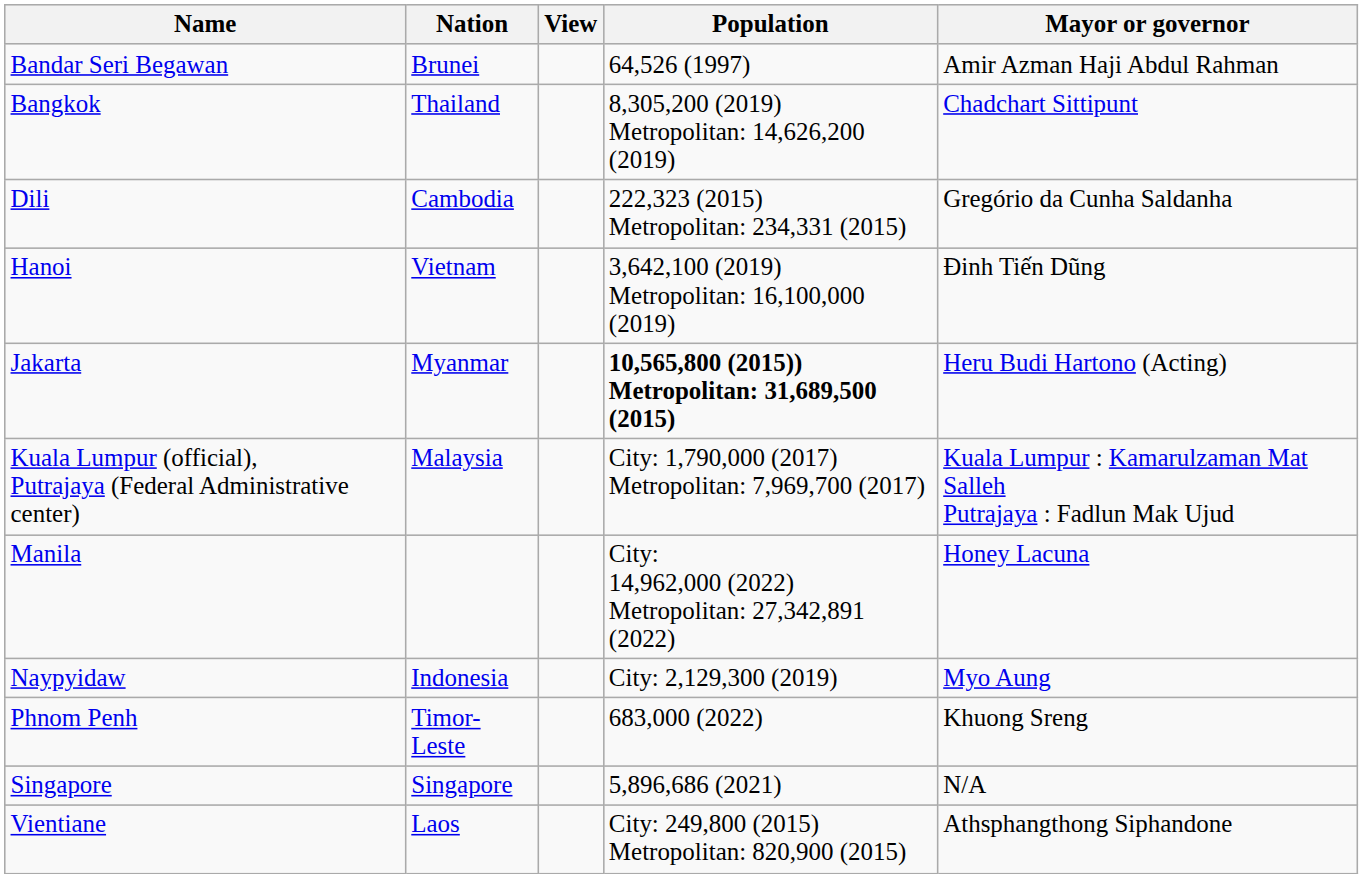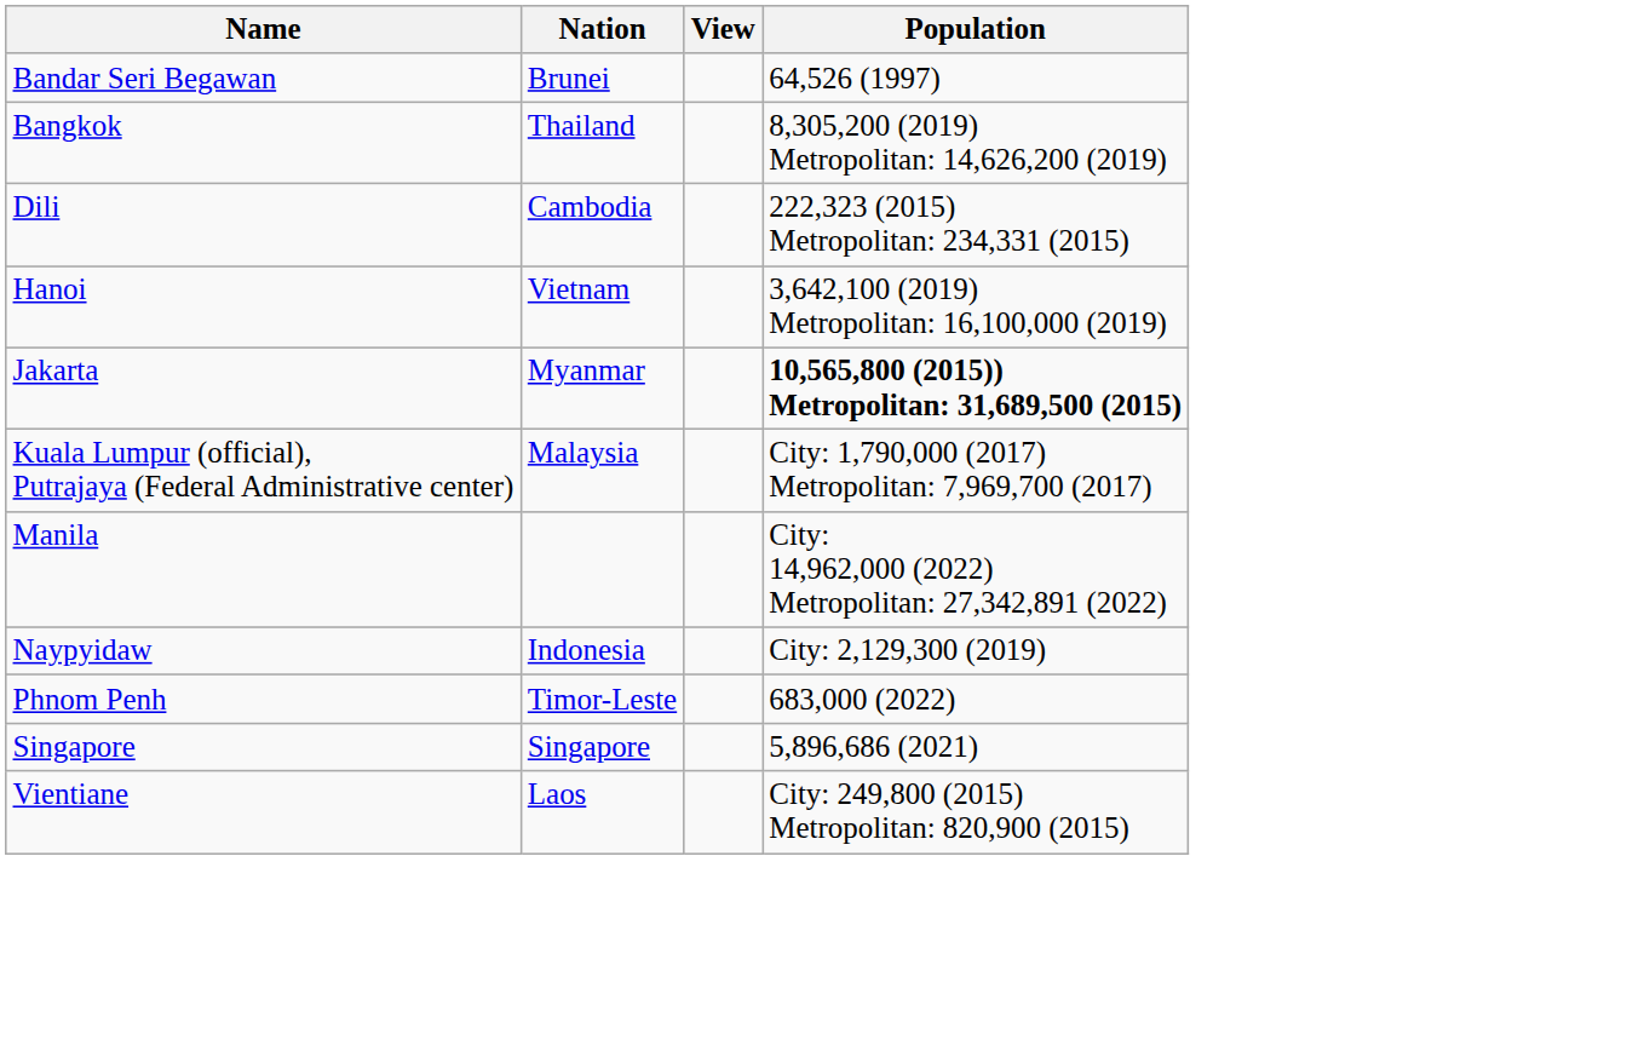 <table class="wikitable" border="1">
 <tr>
 <th>Name</th>
 <th>Nation</th>
 <th>View</th>
 <th>Population</th>
-<th>Mayor or governor</th>
 </tr>
 <tr valign="top">
 <td><a href='#'>Bandar Seri Begawan</a></td>
 <td> <a href='#'>Brunei</a></td>
 <td></td>
 <td>64,526 (1997)</td>
-<td>Amir Azman Haji Abdul Rahman</td>
 </tr>
 <tr valign="top">
 <td><a href='#'>Bangkok</a></td>
 <td> <a href='#'>Thailand</a></td>
 <td></td>
 <td>8,305,200 (2019)<br>Metropolitan: 14,626,200 (2019)</td>
-<td><a href='#'>Chadchart Sittipunt</a></td>
 </tr>
 <tr valign="top">
 <td><a href='#'>Dili</a></td>
 <td> <a href='#'>Cambodia</a></td>
 <td></td>
 <td>222,323 (2015)<br>Metropolitan: 234,331 (2015)</td>
-<td>Gregório da Cunha Saldanha</td>
 </tr>
 <tr valign="top">
 <td><a href='#'>Hanoi</a></td>
 <td> <a href='#'>Vietnam</a></td>
 <td></td>
 <td>3,642,100 (2019)<br>Metropolitan: 16,100,000 (2019)</td>
-<td>Đinh Tiến Dũng</td>
 </tr>
 <tr valign="top">
 <td><a href='#'>Jakarta</a></td>
 <td> <a href='#'>Myanmar</a></td>
 <td></td>
 <td><strong>10,565,800 (2015))<br>Metropolitan: 31,689,500 (2015)</strong></td>
-<td><a href='#'>Heru Budi Hartono</a> (Acting)</td>
 </tr>
 <tr valign="top">
 <td><a href='#'>Kuala Lumpur</a> (official),<br><a href='#'>Putrajaya</a> (Federal Administrative center)</td>
 <td> <a href='#'>Malaysia</a></td>
 <td></td>
 <td>City: 1,790,000 (2017)<br>Metropolitan: 7,969,700 (2017)</td>
-<td><a href='#'> Kuala Lumpur</a> : <a href='#'>Kamarulzaman Mat Salleh</a><br><a href='#'> Putrajaya</a> : Fadlun Mak Ujud</td>
 </tr>
 <tr valign="top">
 <td><a href='#'>Manila</a></td>
 <td></td>
 <td></td>
 <td>City:<br>14,962,000 (2022)<br>Metropolitan: 27,342,891 (2022)</td>
-<td><a href='#'>Honey Lacuna</a></td>
 </tr>
 <tr valign="top">
 <td><a href='#'>Naypyidaw</a></td>
 <td> <a href='#'>Indonesia</a></td>
 <td></td>
 <td>City: 2,129,300 (2019)</td>
-<td><a href='#'>Myo Aung</a></td>
 </tr>
 <tr valign="top">
 <td><a href='#'>Phnom Penh</a></td>
 <td> <a href='#'>Timor-Leste</a></td>
 <td></td>
 <td>683,000 (2022)</td>
-<td>Khuong Sreng</td>
 </tr>
 <tr valign="top">
 <td><a href='#'>Singapore</a></td>
 <td> <a href='#'>Singapore</a></td>
 <td></td>
 <td>5,896,686 (2021)</td>
-<td>N/A</td>
 </tr>
 <tr Valign="top">
 <td><a href='#'>Vientiane</a></td>
 <td> <a href='#'>Laos</a></td>
 <td></td>
 <td>City: 249,800 (2015)<br>Metropolitan: 820,900 (2015)</td>
-<td>Athsphangthong Siphandone</td>
 </tr>
 </table>
